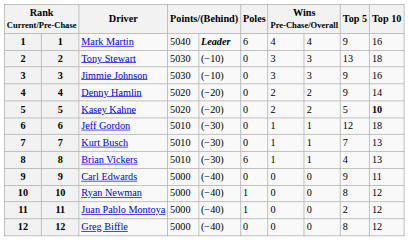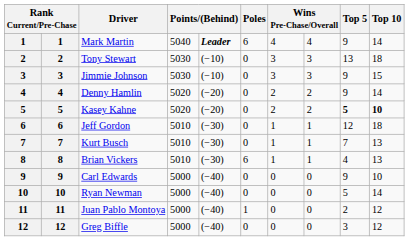 <table class="wikitable" style="font-size:90%">
 <tr>
 <th colspan="2">Rank<br><small>Current/Pre-Chase</small></th>
 <th>Driver</th>
 <th colspan="2">Points/(Behind)</th>
 <th>Poles</th>
 <th colspan="2">Wins<br><small>Pre-Chase/Overall</small></th>
 <th>Top 5</th>
 <th>Top 10</th>
 </tr>
 <tr>
 <th>1</th>
 <th>1</th>
 <td><a href='#'>Mark Martin</a></td>
 <td>5040</td>
 <td><strong><em>Leader</em></strong></td>
 <td>6</td>
 <td>4</td>
 <td>4</td>
 <td>9</td>
-<td>16</td>
+<td>14</td>
 </tr>
 <tr>
 <th>2</th>
 <th>2</th>
 <td><a href='#'>Tony Stewart</a></td>
 <td>5030</td>
 <td>(−10)</td>
 <td>0</td>
 <td>3</td>
 <td>3</td>
 <td>13</td>
 <td>18</td>
 </tr>
 <tr>
 <th>3</th>
 <th>3</th>
 <td><a href='#'>Jimmie Johnson</a></td>
 <td>5030</td>
 <td>(−10)</td>
 <td>0</td>
 <td>3</td>
 <td>3</td>
 <td>9</td>
-<td>16</td>
+<td>15</td>
 </tr>
 <tr>
 <th>4</th>
 <th>4</th>
 <td><a href='#'>Denny Hamlin</a></td>
 <td>5020</td>
 <td>(−20)</td>
 <td>0</td>
 <td>2</td>
 <td>2</td>
 <td>9</td>
 <td>14</td>
 </tr>
 <tr>
 <th>5</th>
 <th>5</th>
 <td><a href='#'>Kasey Kahne</a></td>
 <td>5020</td>
 <td>(−20)</td>
 <td>0</td>
 <td>2</td>
 <td>2</td>
-<td>5</td>
+<td><strong>5</strong></td>
 <td><strong>10</strong></td>
 </tr>
 <tr>
 <th>6</th>
 <th>6</th>
 <td><a href='#'>Jeff Gordon</a></td>
 <td>5010</td>
 <td>(−30)</td>
 <td>0</td>
 <td>1</td>
 <td>1</td>
 <td>12</td>
 <td>18</td>
 </tr>
 <tr>
 <th>7</th>
 <th>7</th>
 <td><a href='#'>Kurt Busch</a></td>
 <td>5010</td>
 <td>(−30)</td>
 <td>0</td>
 <td>1</td>
 <td>1</td>
 <td>7</td>
 <td>13</td>
 </tr>
 <tr>
 <th>8</th>
 <th>8</th>
 <td><a href='#'>Brian Vickers</a></td>
 <td>5010</td>
 <td>(−30)</td>
 <td>6</td>
 <td>1</td>
 <td>1</td>
 <td>4</td>
 <td>13</td>
 </tr>
 <tr>
 <th>9</th>
 <th>9</th>
 <td><a href='#'>Carl Edwards</a></td>
 <td>5000</td>
 <td>(−40)</td>
 <td>0</td>
 <td>0</td>
 <td>0</td>
 <td>9</td>
-<td>11</td>
+<td>10</td>
 </tr>
 <tr>
 <th>10</th>
 <th>10</th>
 <td><a href='#'>Ryan Newman</a></td>
 <td>5000</td>
 <td>(−40)</td>
-<td>1</td>
 <td>0</td>
 <td>0</td>
-<td>8</td>
-<td>12</td>
+<td>0</td>
+<td>5</td>
+<td>14</td>
 </tr>
 <tr>
 <th>11</th>
 <th>11</th>
 <td><a href='#'>Juan Pablo Montoya</a></td>
 <td>5000</td>
 <td>(−40)</td>
 <td>1</td>
 <td>0</td>
 <td>0</td>
 <td>2</td>
 <td>12</td>
 </tr>
 <tr>
 <th>12</th>
 <th>12</th>
 <td><a href='#'>Greg Biffle</a></td>
 <td>5000</td>
 <td>(−40)</td>
 <td>0</td>
 <td>0</td>
 <td>0</td>
-<td>8</td>
+<td>3</td>
 <td>12</td>
 </tr>
 </table>
